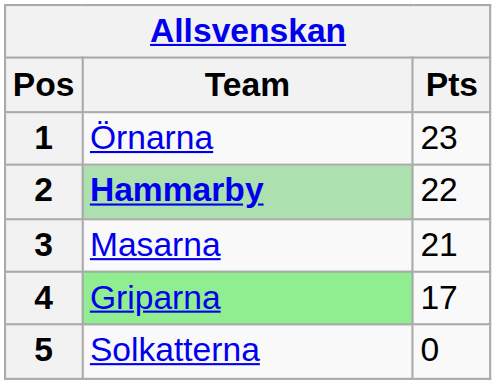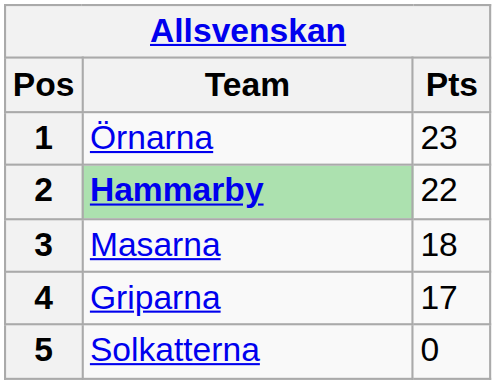 <table class="wikitable">
 <tr>
 <th colspan="3"><a href='#'>Allsvenskan</a></th>
 </tr>
 <tr>
 <th width=20>Pos</th>
 <th width=150>Team</th>
 <th width=30>Pts</th>
 </tr>
 <tr>
 <th>1</th>
 <td><a href='#'>Örnarna</a></td>
 <td>23</td>
 </tr>
 <tr>
 <th>2</th>
 <td style="background:#ACE1AF;"><strong><a href='#'>Hammarby</a></strong></td>
 <td>22</td>
 </tr>
 <tr>
 <th>3</th>
 <td><a href='#'>Masarna</a></td>
-<td>21</td>
+<td>18</td>
 </tr>
 <tr>
 <th>4</th>
-<td style="background: lightgreen;"><a href='#'>Griparna</a></td>
+<td><a href='#'>Griparna</a></td>
 <td>17</td>
 </tr>
 <tr>
 <th>5</th>
 <td><a href='#'>Solkatterna</a></td>
 <td>0</td>
 </tr>
 </table>
